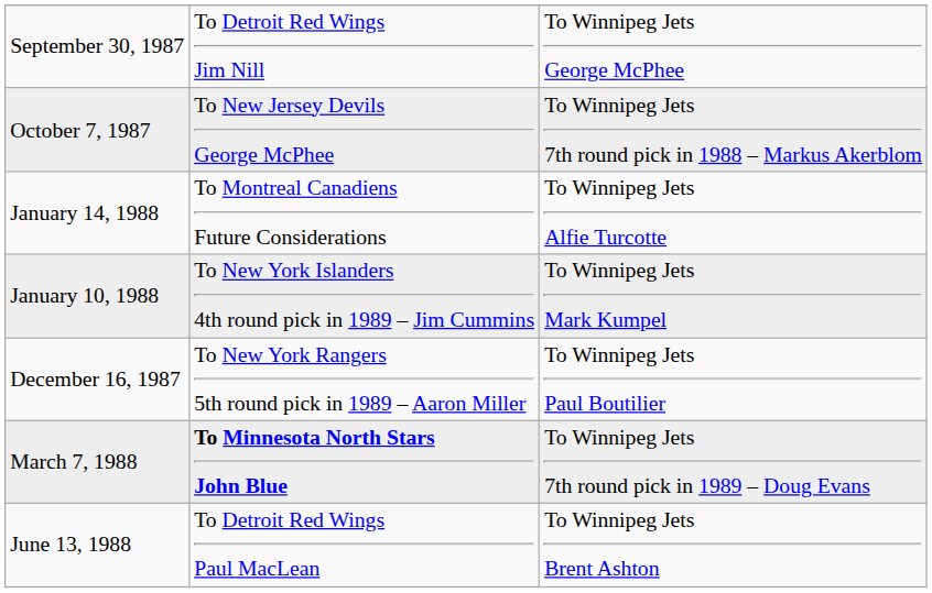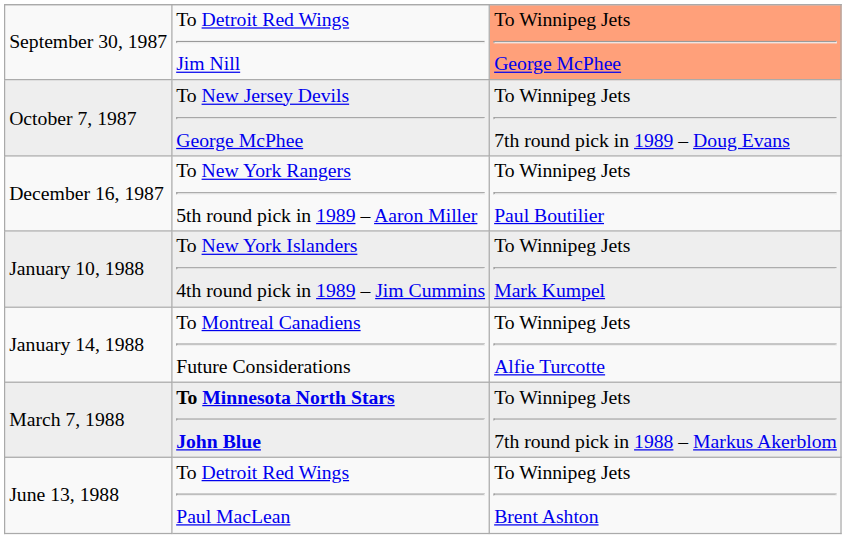 <table class="wikitable">
 <tr>
 </tr>
 <tr>
 <td>September 30, 1987</td>
 <td valign="top">To <a href='#'>Detroit Red Wings</a><hr><a href='#'>Jim Nill</a></td>
-<td valign="top">To Winnipeg Jets<hr><a href='#'>George McPhee</a></td>
+<td valign="top" style="background: lightsalmon;">To Winnipeg Jets<hr><a href='#'>George McPhee</a></td>
 </tr>
 <tr bgcolor="#eeeeee">
 <td>October 7, 1987</td>
 <td valign="top">To <a href='#'>New Jersey Devils</a><hr><a href='#'>George McPhee</a></td>
-<td valign="top">To Winnipeg Jets<hr>7th round pick in <a href='#'>1988</a> – <a href='#'>Markus Akerblom</a></td>
+<td valign="top">To Winnipeg Jets<hr>7th round pick in <a href='#'>1989</a> – <a href='#'>Doug Evans</a></td>
+</tr>
+<tr>
+<td>December 16, 1987</td>
+<td valign="top">To <a href='#'>New York Rangers</a><hr>5th round pick in <a href='#'>1989</a> – <a href='#'>Aaron Miller</a></td>
+<td valign="top">To Winnipeg Jets<hr><a href='#'>Paul Boutilier</a></td>
+</tr>
+<tr bgcolor="#eeeeee">
+<td>January 10, 1988</td>
+<td valign="top">To <a href='#'>New York Islanders</a><hr>4th round pick in <a href='#'>1989</a> – <a href='#'>Jim Cummins</a></td>
+<td valign="top">To Winnipeg Jets<hr><a href='#'>Mark Kumpel</a></td>
 </tr>
 <tr>
 <td>January 14, 1988</td>
 <td valign="top">To <a href='#'>Montreal Canadiens</a><hr>Future Considerations</td>
 <td valign="top">To Winnipeg Jets<hr><a href='#'>Alfie Turcotte</a></td>
 </tr>
 <tr bgcolor="#eeeeee">
-<td>January 10, 1988</td>
-<td valign="top">To <a href='#'>New York Islanders</a><hr>4th round pick in <a href='#'>1989</a> – <a href='#'>Jim Cummins</a></td>
-<td valign="top">To Winnipeg Jets<hr><a href='#'>Mark Kumpel</a></td>
-</tr>
-<tr>
-<td>December 16, 1987</td>
-<td valign="top">To <a href='#'>New York Rangers</a><hr>5th round pick in <a href='#'>1989</a> – <a href='#'>Aaron Miller</a></td>
-<td valign="top">To Winnipeg Jets<hr><a href='#'>Paul Boutilier</a></td>
-</tr>
-<tr bgcolor="#eeeeee">
 <td>March 7, 1988</td>
 <td valign="top"><strong>To <a href='#'>Minnesota North Stars</a><hr><a href='#'>John Blue</a></strong></td>
-<td valign="top">To Winnipeg Jets<hr>7th round pick in <a href='#'>1989</a> – <a href='#'>Doug Evans</a></td>
+<td valign="top">To Winnipeg Jets<hr>7th round pick in <a href='#'>1988</a> – <a href='#'>Markus Akerblom</a></td>
 </tr>
 <tr>
 <td>June 13, 1988</td>
 <td valign="top">To <a href='#'>Detroit Red Wings</a><hr><a href='#'>Paul MacLean</a></td>
 <td valign="top">To Winnipeg Jets<hr><a href='#'>Brent Ashton</a></td>
 </tr>
 </table>
